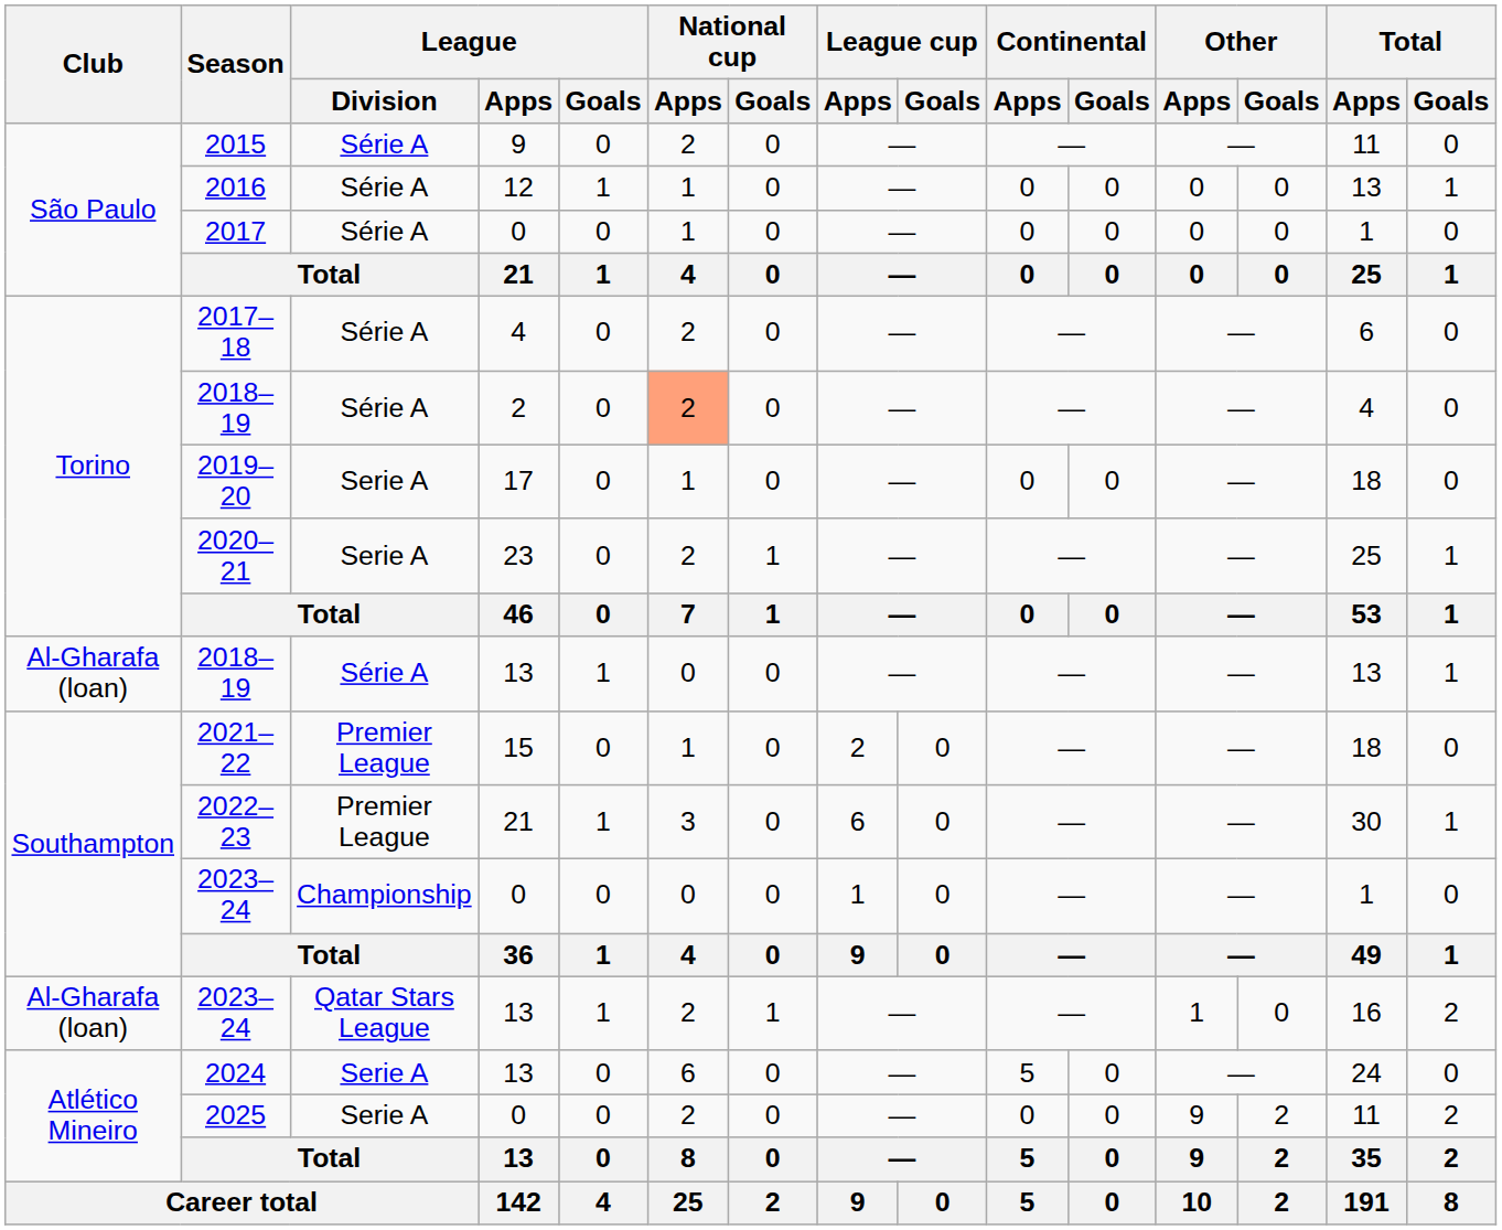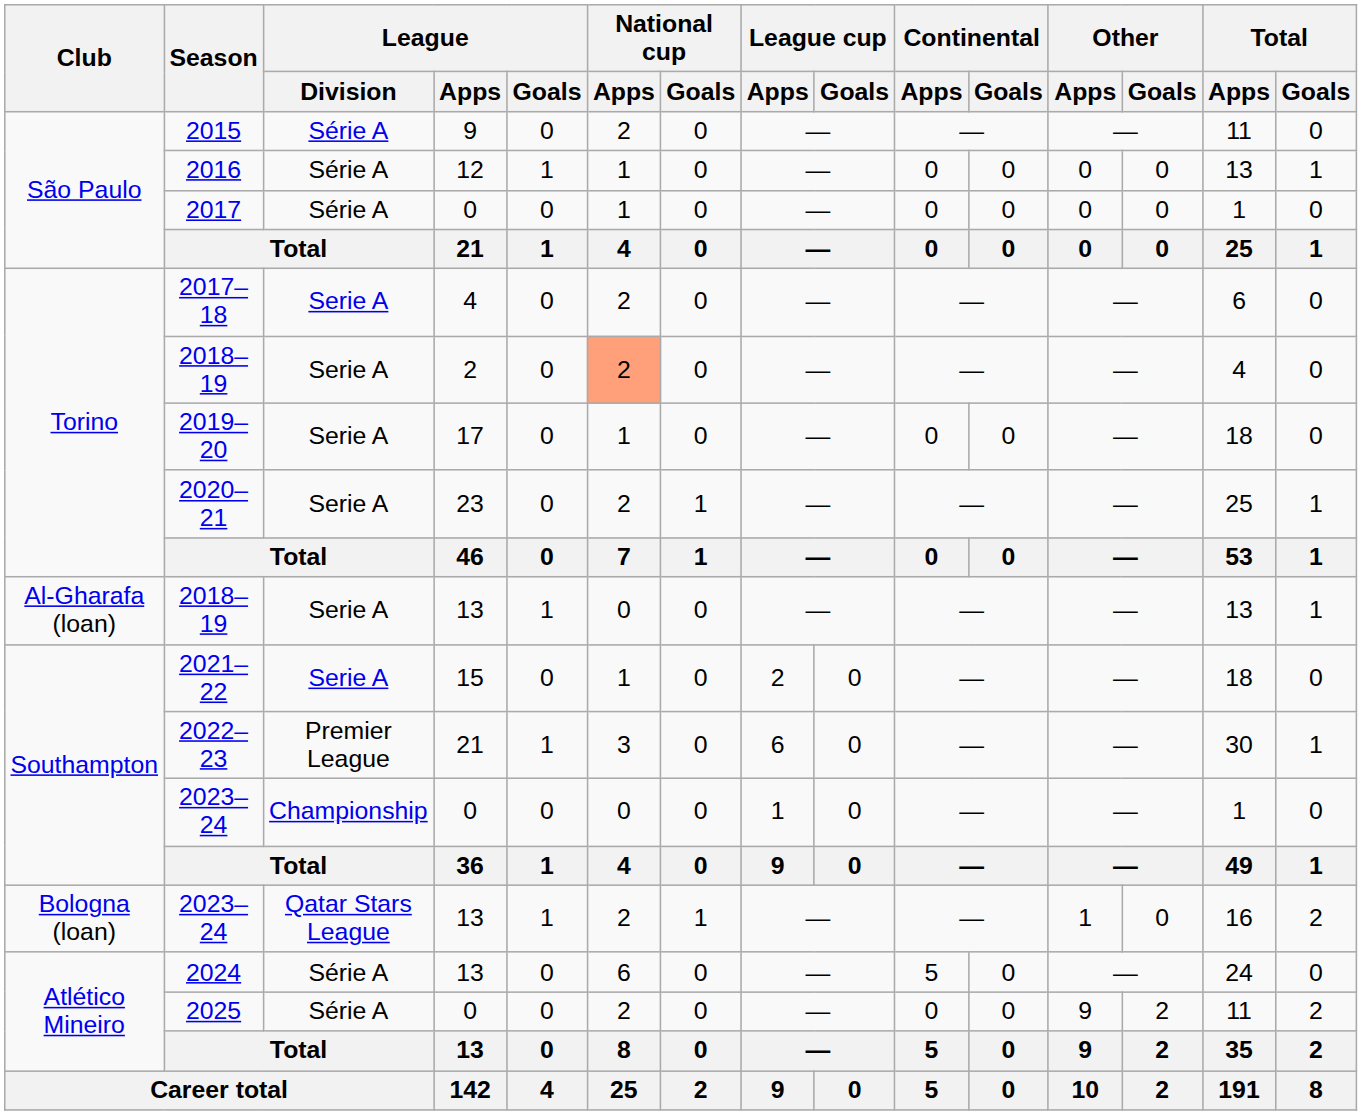 <table class="wikitable" style="text-align:center">
 <tr>
 <th rowspan="2">Club</th>
 <th rowspan="2">Season</th>
 <th colspan="3">League</th>
 <th colspan="2">National cup</th>
 <th colspan="2">League cup</th>
 <th colspan="2">Continental</th>
 <th colspan="2">Other</th>
 <th colspan="2">Total</th>
 </tr>
 <tr>
 <th>Division</th>
 <th>Apps</th>
 <th>Goals</th>
 <th>Apps</th>
 <th>Goals</th>
 <th>Apps</th>
 <th>Goals</th>
 <th>Apps</th>
 <th>Goals</th>
 <th>Apps</th>
 <th>Goals</th>
 <th>Apps</th>
 <th>Goals</th>
 </tr>
 <tr>
 <td rowspan="4"><a href='#'>São Paulo</a></td>
 <td><a href='#'>2015</a></td>
 <td><a href='#'>Série A</a></td>
 <td>9</td>
 <td>0</td>
 <td>2</td>
 <td>0</td>
 <td colspan="2">—</td>
 <td colspan="2">—</td>
 <td colspan="2">—</td>
 <td>11</td>
 <td>0</td>
 </tr>
 <tr>
 <td><a href='#'>2016</a></td>
 <td>Série A</td>
 <td>12</td>
 <td>1</td>
 <td>1</td>
 <td>0</td>
 <td colspan="2">—</td>
 <td>0</td>
 <td>0</td>
 <td>0</td>
 <td>0</td>
 <td>13</td>
 <td>1</td>
 </tr>
 <tr>
 <td><a href='#'>2017</a></td>
 <td>Série A</td>
 <td>0</td>
 <td>0</td>
 <td>1</td>
 <td>0</td>
 <td colspan="2">—</td>
 <td>0</td>
 <td>0</td>
 <td>0</td>
 <td>0</td>
 <td>1</td>
 <td>0</td>
 </tr>
 <tr>
 <th colspan="2">Total</th>
 <th>21</th>
 <th>1</th>
 <th>4</th>
 <th>0</th>
 <th colspan="2">—</th>
 <th>0</th>
 <th>0</th>
 <th>0</th>
 <th>0</th>
 <th>25</th>
 <th>1</th>
 </tr>
 <tr>
 <td rowspan="5"><a href='#'>Torino</a></td>
 <td><a href='#'>2017–18</a></td>
-<td>Série A</td>
+<td><a href='#'>Serie A</a></td>
 <td>4</td>
 <td>0</td>
 <td>2</td>
 <td>0</td>
 <td colspan="2">—</td>
 <td colspan="2">—</td>
 <td colspan="2">—</td>
 <td>6</td>
 <td>0</td>
 </tr>
 <tr>
 <td><a href='#'>2018–19</a></td>
-<td>Série A</td>
+<td>Serie A</td>
 <td>2</td>
 <td>0</td>
 <td style="background: lightsalmon;">2</td>
 <td>0</td>
 <td colspan="2">—</td>
 <td colspan="2">—</td>
 <td colspan="2">—</td>
 <td>4</td>
 <td>0</td>
 </tr>
 <tr>
 <td><a href='#'>2019–20</a></td>
 <td>Serie A</td>
 <td>17</td>
 <td>0</td>
 <td>1</td>
 <td>0</td>
 <td colspan="2">—</td>
 <td>0</td>
 <td>0</td>
 <td colspan="2">—</td>
 <td>18</td>
 <td>0</td>
 </tr>
 <tr>
 <td><a href='#'>2020–21</a></td>
 <td>Serie A</td>
 <td>23</td>
 <td>0</td>
 <td>2</td>
 <td>1</td>
 <td colspan="2">—</td>
 <td colspan="2">—</td>
 <td colspan="2">—</td>
 <td>25</td>
 <td>1</td>
 </tr>
 <tr>
 <th colspan="2">Total</th>
 <th>46</th>
 <th>0</th>
 <th>7</th>
 <th>1</th>
 <th colspan="2">—</th>
 <th>0</th>
 <th>0</th>
 <th colspan="2">—</th>
 <th>53</th>
 <th>1</th>
 </tr>
 <tr>
 <td><a href='#'>Al-Gharafa</a> (loan)</td>
 <td><a href='#'>2018–19</a></td>
-<td><a href='#'>Série A</a></td>
+<td>Serie A</td>
 <td>13</td>
 <td>1</td>
 <td>0</td>
 <td>0</td>
 <td colspan="2">—</td>
 <td colspan="2">—</td>
 <td colspan="2">—</td>
 <td>13</td>
 <td>1</td>
 </tr>
 <tr>
 <td rowspan=4><a href='#'>Southampton</a></td>
 <td><a href='#'>2021–22</a></td>
-<td><a href='#'>Premier League</a></td>
+<td><a href='#'>Serie A</a></td>
 <td>15</td>
 <td>0</td>
 <td>1</td>
 <td>0</td>
 <td>2</td>
 <td>0</td>
 <td colspan="2">—</td>
 <td colspan="2">—</td>
 <td>18</td>
 <td>0</td>
 </tr>
 <tr>
 <td><a href='#'>2022–23</a></td>
 <td>Premier League</td>
 <td>21</td>
 <td>1</td>
 <td>3</td>
 <td>0</td>
 <td>6</td>
 <td>0</td>
 <td colspan="2">—</td>
 <td colspan="2">—</td>
 <td>30</td>
 <td>1</td>
 </tr>
 <tr>
 <td><a href='#'>2023–24</a></td>
 <td><a href='#'>Championship</a></td>
 <td>0</td>
 <td>0</td>
 <td>0</td>
 <td>0</td>
 <td>1</td>
 <td>0</td>
 <td colspan="2">—</td>
 <td colspan="2">—</td>
 <td>1</td>
 <td>0</td>
 </tr>
 <tr>
 <th colspan="2">Total</th>
 <th>36</th>
 <th>1</th>
 <th>4</th>
 <th>0</th>
 <th>9</th>
 <th>0</th>
 <th colspan="2">—</th>
 <th colspan="2">—</th>
 <th>49</th>
 <th>1</th>
 </tr>
 <tr>
-<td><a href='#'>Al-Gharafa</a> (loan)</td>
+<td><a href='#'>Bologna</a> (loan)</td>
 <td><a href='#'>2023–24</a></td>
 <td><a href='#'>Qatar Stars League</a></td>
 <td>13</td>
 <td>1</td>
 <td>2</td>
 <td>1</td>
 <td colspan="2">—</td>
 <td colspan="2">—</td>
 <td>1</td>
 <td>0</td>
 <td>16</td>
 <td>2</td>
 </tr>
 <tr>
 <td rowspan=3><a href='#'>Atlético Mineiro</a></td>
 <td><a href='#'>2024</a></td>
-<td><a href='#'>Serie A</a></td>
+<td>Série A</td>
 <td>13</td>
 <td>0</td>
 <td>6</td>
 <td>0</td>
 <td colspan="2">—</td>
 <td>5</td>
 <td>0</td>
 <td colspan="2">—</td>
 <td>24</td>
 <td>0</td>
 </tr>
 <tr>
 <td><a href='#'>2025</a></td>
-<td>Serie A</td>
+<td>Série A</td>
 <td>0</td>
 <td>0</td>
 <td>2</td>
 <td>0</td>
 <td colspan="2">—</td>
 <td>0</td>
 <td>0</td>
 <td>9</td>
 <td>2</td>
 <td>11</td>
 <td>2</td>
 </tr>
 <tr>
 <th colspan="2">Total</th>
 <th>13</th>
 <th>0</th>
 <th>8</th>
 <th>0</th>
 <th colspan="2">—</th>
 <th>5</th>
 <th>0</th>
 <th>9</th>
 <th>2</th>
 <th>35</th>
 <th>2</th>
 </tr>
 <tr>
 <th colspan="3">Career total</th>
 <th>142</th>
 <th>4</th>
 <th>25</th>
 <th>2</th>
 <th>9</th>
 <th>0</th>
 <th>5</th>
 <th>0</th>
 <th>10</th>
 <th>2</th>
 <th>191</th>
 <th>8</th>
 </tr>
 </table>
